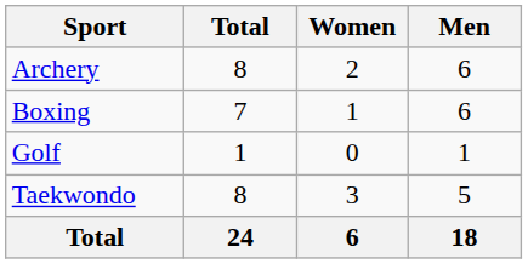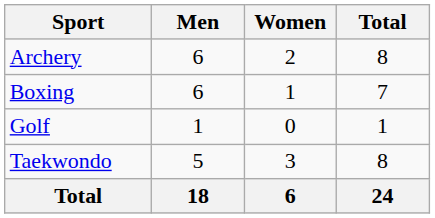 <table class="wikitable" style="text-align:center;">
 <tr>
 <th width=100>Sport</th>
+<th width=60>Men</th>
+<th width=60>Women</th>
 <th width=60>Total</th>
-<th width=60>Women</th>
-<th width=60>Men</th>
 </tr>
 <tr>
 <td align=left><a href='#'>Archery</a></td>
+<td>6</td>
+<td>2</td>
 <td>8</td>
-<td>2</td>
-<td>6</td>
 </tr>
 <tr>
 <td align=left><a href='#'>Boxing</a></td>
+<td>6</td>
+<td>1</td>
 <td>7</td>
-<td>1</td>
-<td>6</td>
 </tr>
 <tr>
 <td align=left><a href='#'>Golf</a></td>
 <td>1</td>
 <td>0</td>
 <td>1</td>
 </tr>
 <tr>
 <td align=left><a href='#'>Taekwondo</a></td>
+<td>5</td>
+<td>3</td>
 <td>8</td>
-<td>3</td>
-<td>5</td>
 </tr>
 <tr>
 <th>Total</th>
+<th>18</th>
+<th>6</th>
 <th>24</th>
-<th>6</th>
-<th>18</th>
 </tr>
 </table>
